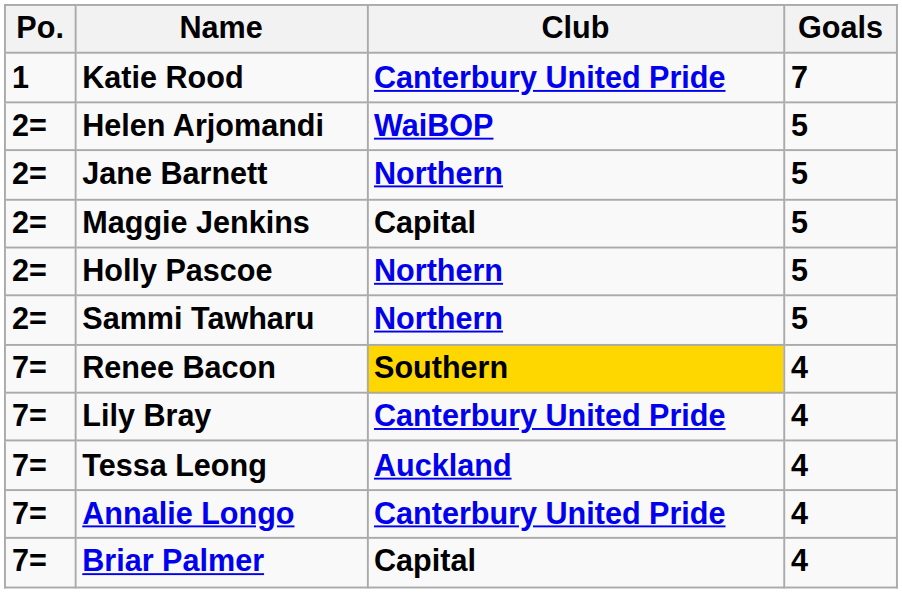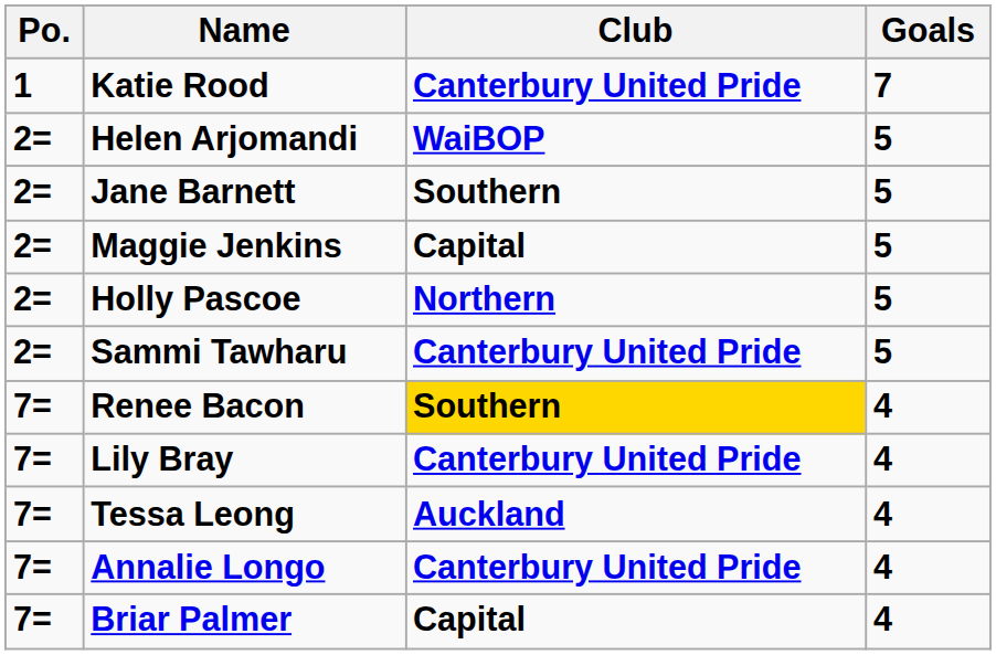 <table class="wikitable sortable" style="width:75%;">
 <tr>
 <th>Po.</th>
 <th>Name</th>
 <th>Club</th>
 <th>Goals</th>
 </tr>
 <tr>
 <td><strong>1</strong></td>
 <td><strong>Katie Rood</strong></td>
 <td><strong><a href='#'>Canterbury United Pride</a></strong></td>
 <td><strong>7</strong></td>
 </tr>
 <tr>
 <td><strong>2=</strong></td>
 <td><strong>Helen Arjomandi</strong></td>
 <td><strong><a href='#'>WaiBOP</a></strong></td>
 <td><strong>5</strong></td>
 </tr>
 <tr>
 <td><strong>2=</strong></td>
 <td><strong>Jane Barnett</strong></td>
-<td><strong><a href='#'>Northern</a></strong></td>
+<td><strong>Southern</strong></td>
 <td><strong>5</strong></td>
 </tr>
 <tr>
 <td><strong>2=</strong></td>
 <td><strong>Maggie Jenkins</strong></td>
 <td><strong>Capital</strong></td>
 <td><strong>5</strong></td>
 </tr>
 <tr>
 <td><strong>2=</strong></td>
 <td><strong>Holly Pascoe</strong></td>
 <td><strong><a href='#'>Northern</a></strong></td>
 <td><strong>5</strong></td>
 </tr>
 <tr>
 <td><strong>2=</strong></td>
 <td><strong>Sammi Tawharu</strong></td>
-<td><strong><a href='#'>Northern</a></strong></td>
+<td><strong><a href='#'>Canterbury United Pride</a></strong></td>
 <td><strong>5</strong></td>
 </tr>
 <tr>
 <td><strong>7=</strong></td>
 <td><strong>Renee Bacon</strong></td>
 <td style="background: gold;"><strong>Southern</strong></td>
 <td><strong>4</strong></td>
 </tr>
 <tr>
 <td><strong>7=</strong></td>
 <td><strong>Lily Bray</strong></td>
 <td><strong><a href='#'>Canterbury United Pride</a></strong></td>
 <td><strong>4</strong></td>
 </tr>
 <tr>
 <td><strong>7=</strong></td>
 <td><strong>Tessa Leong</strong></td>
 <td><strong><a href='#'>Auckland</a></strong></td>
 <td><strong>4</strong></td>
 </tr>
 <tr>
 <td><strong>7=</strong></td>
 <td><strong><a href='#'>Annalie Longo</a></strong></td>
 <td><strong><a href='#'>Canterbury United Pride</a></strong></td>
 <td><strong>4</strong></td>
 </tr>
 <tr>
 <td><strong>7=</strong></td>
 <td><strong><a href='#'>Briar Palmer</a></strong></td>
 <td><strong>Capital</strong></td>
 <td><strong>4</strong></td>
 </tr>
 </table>
